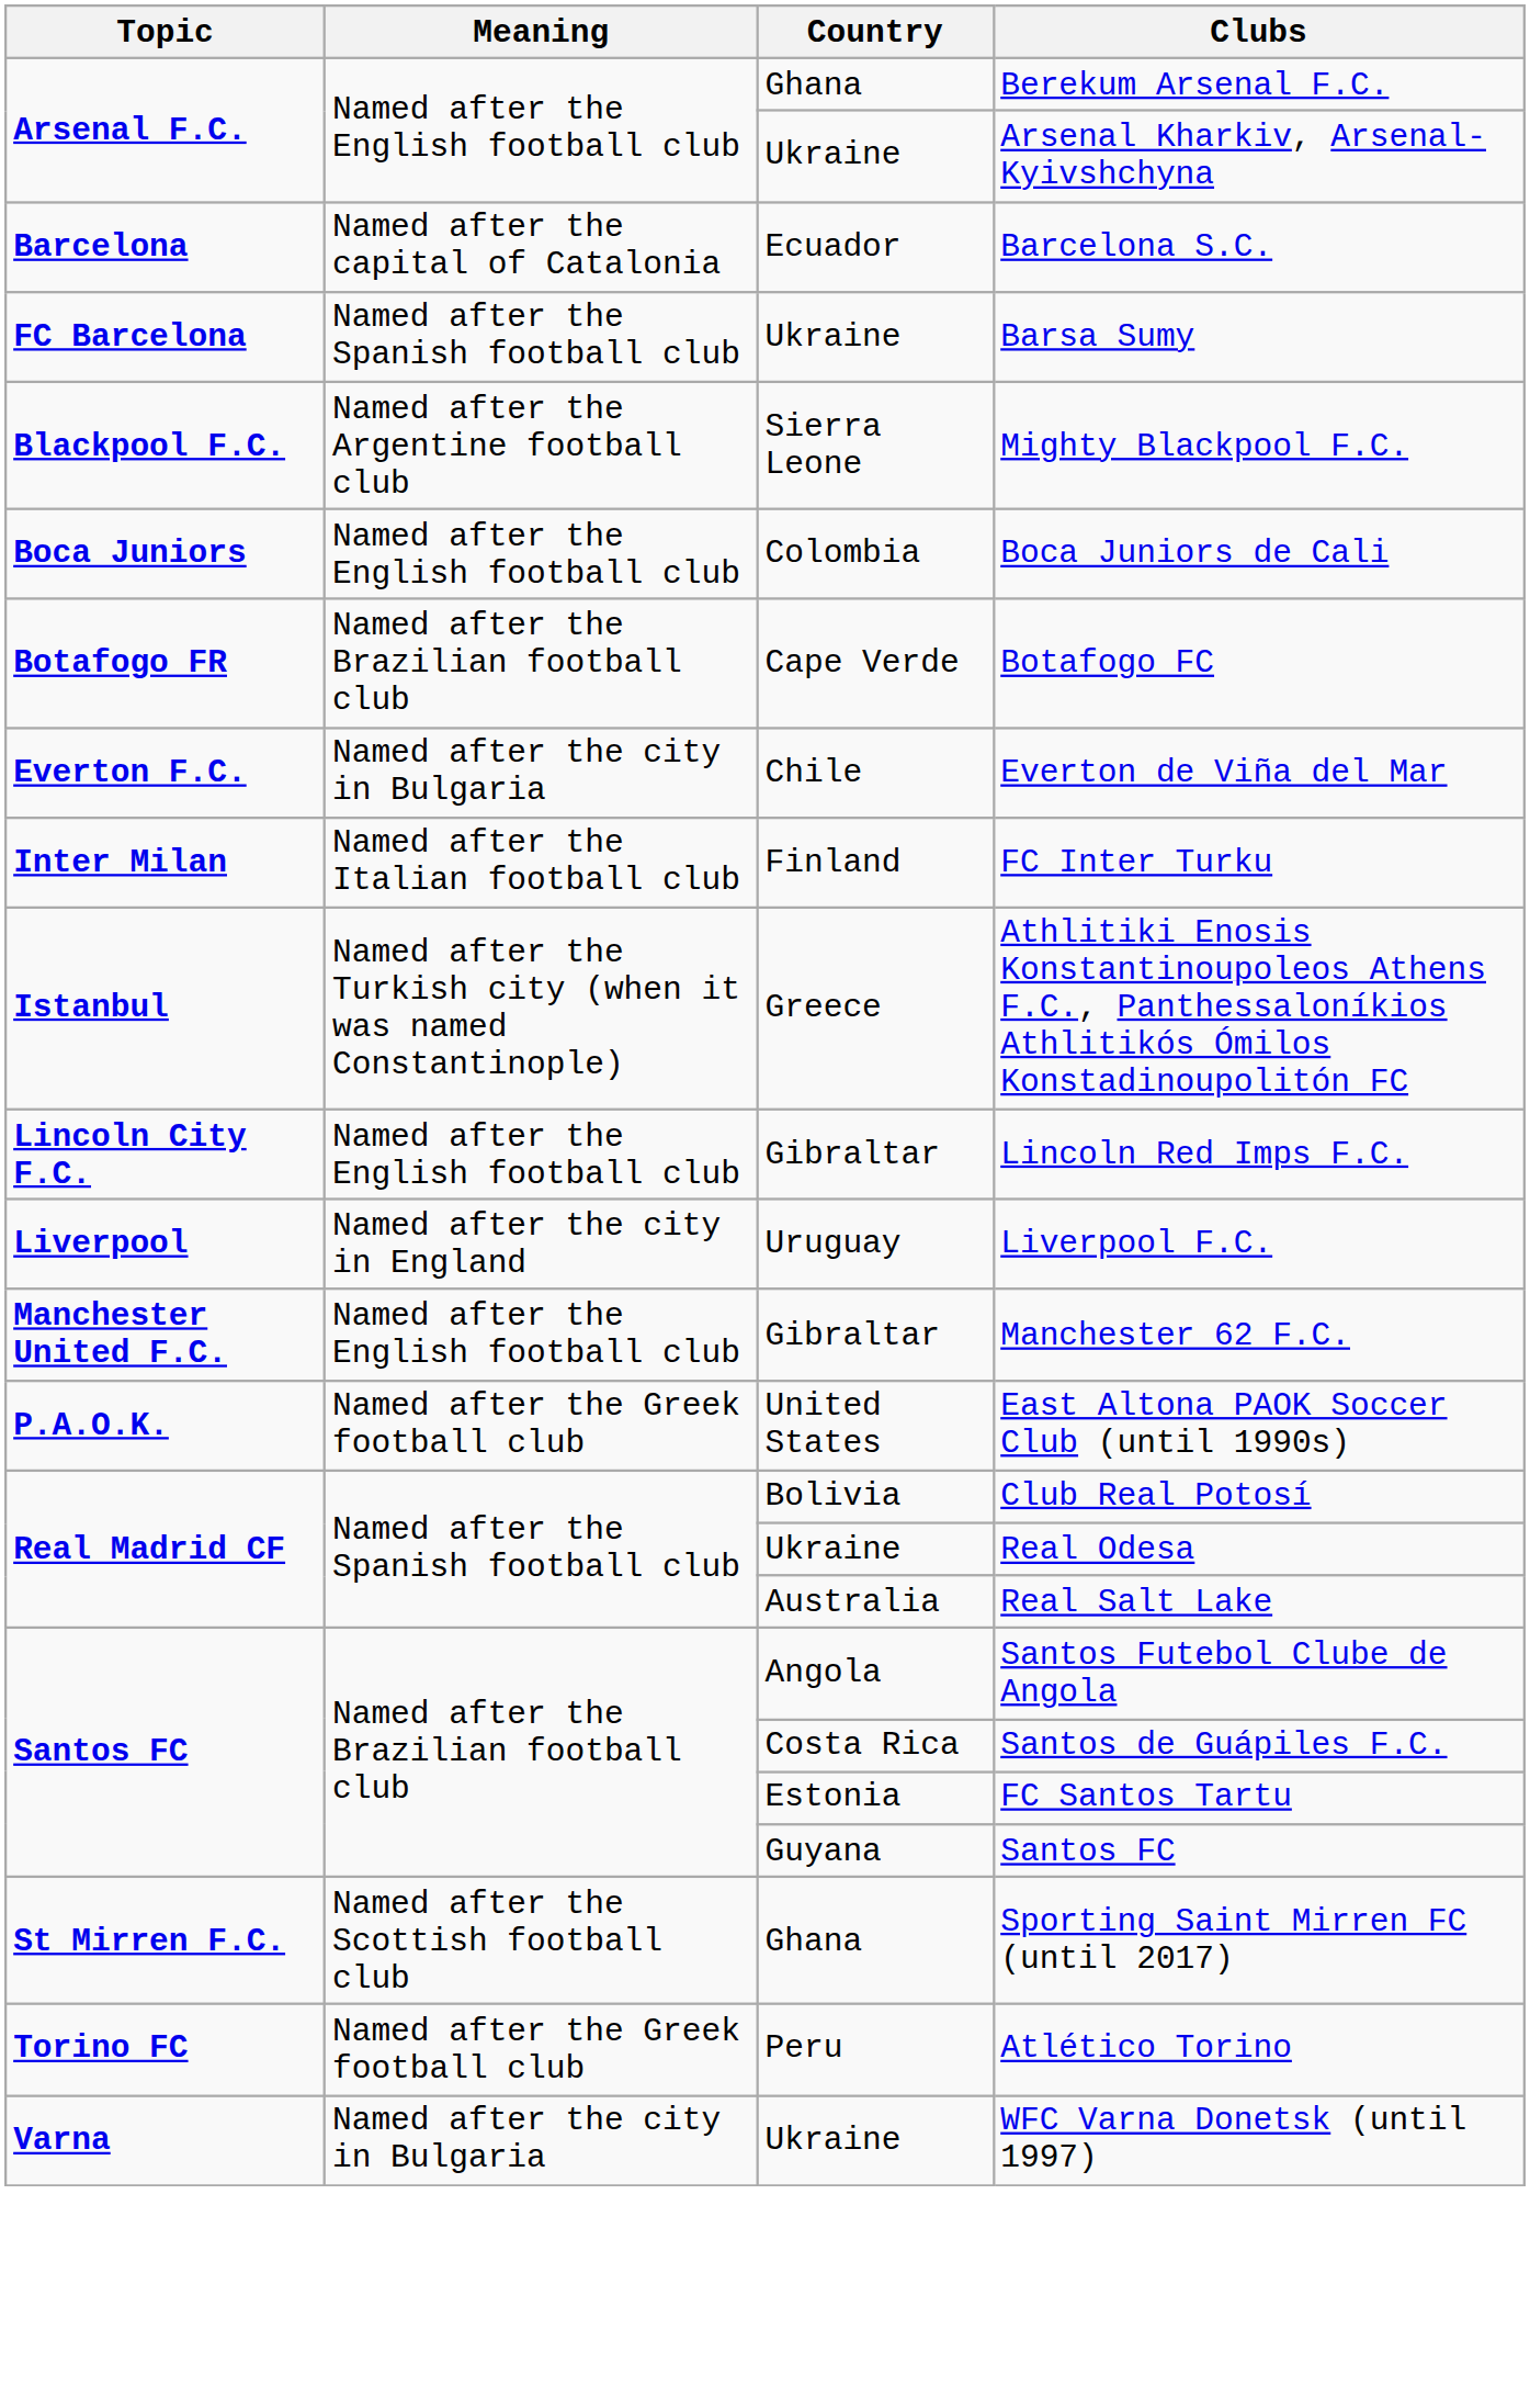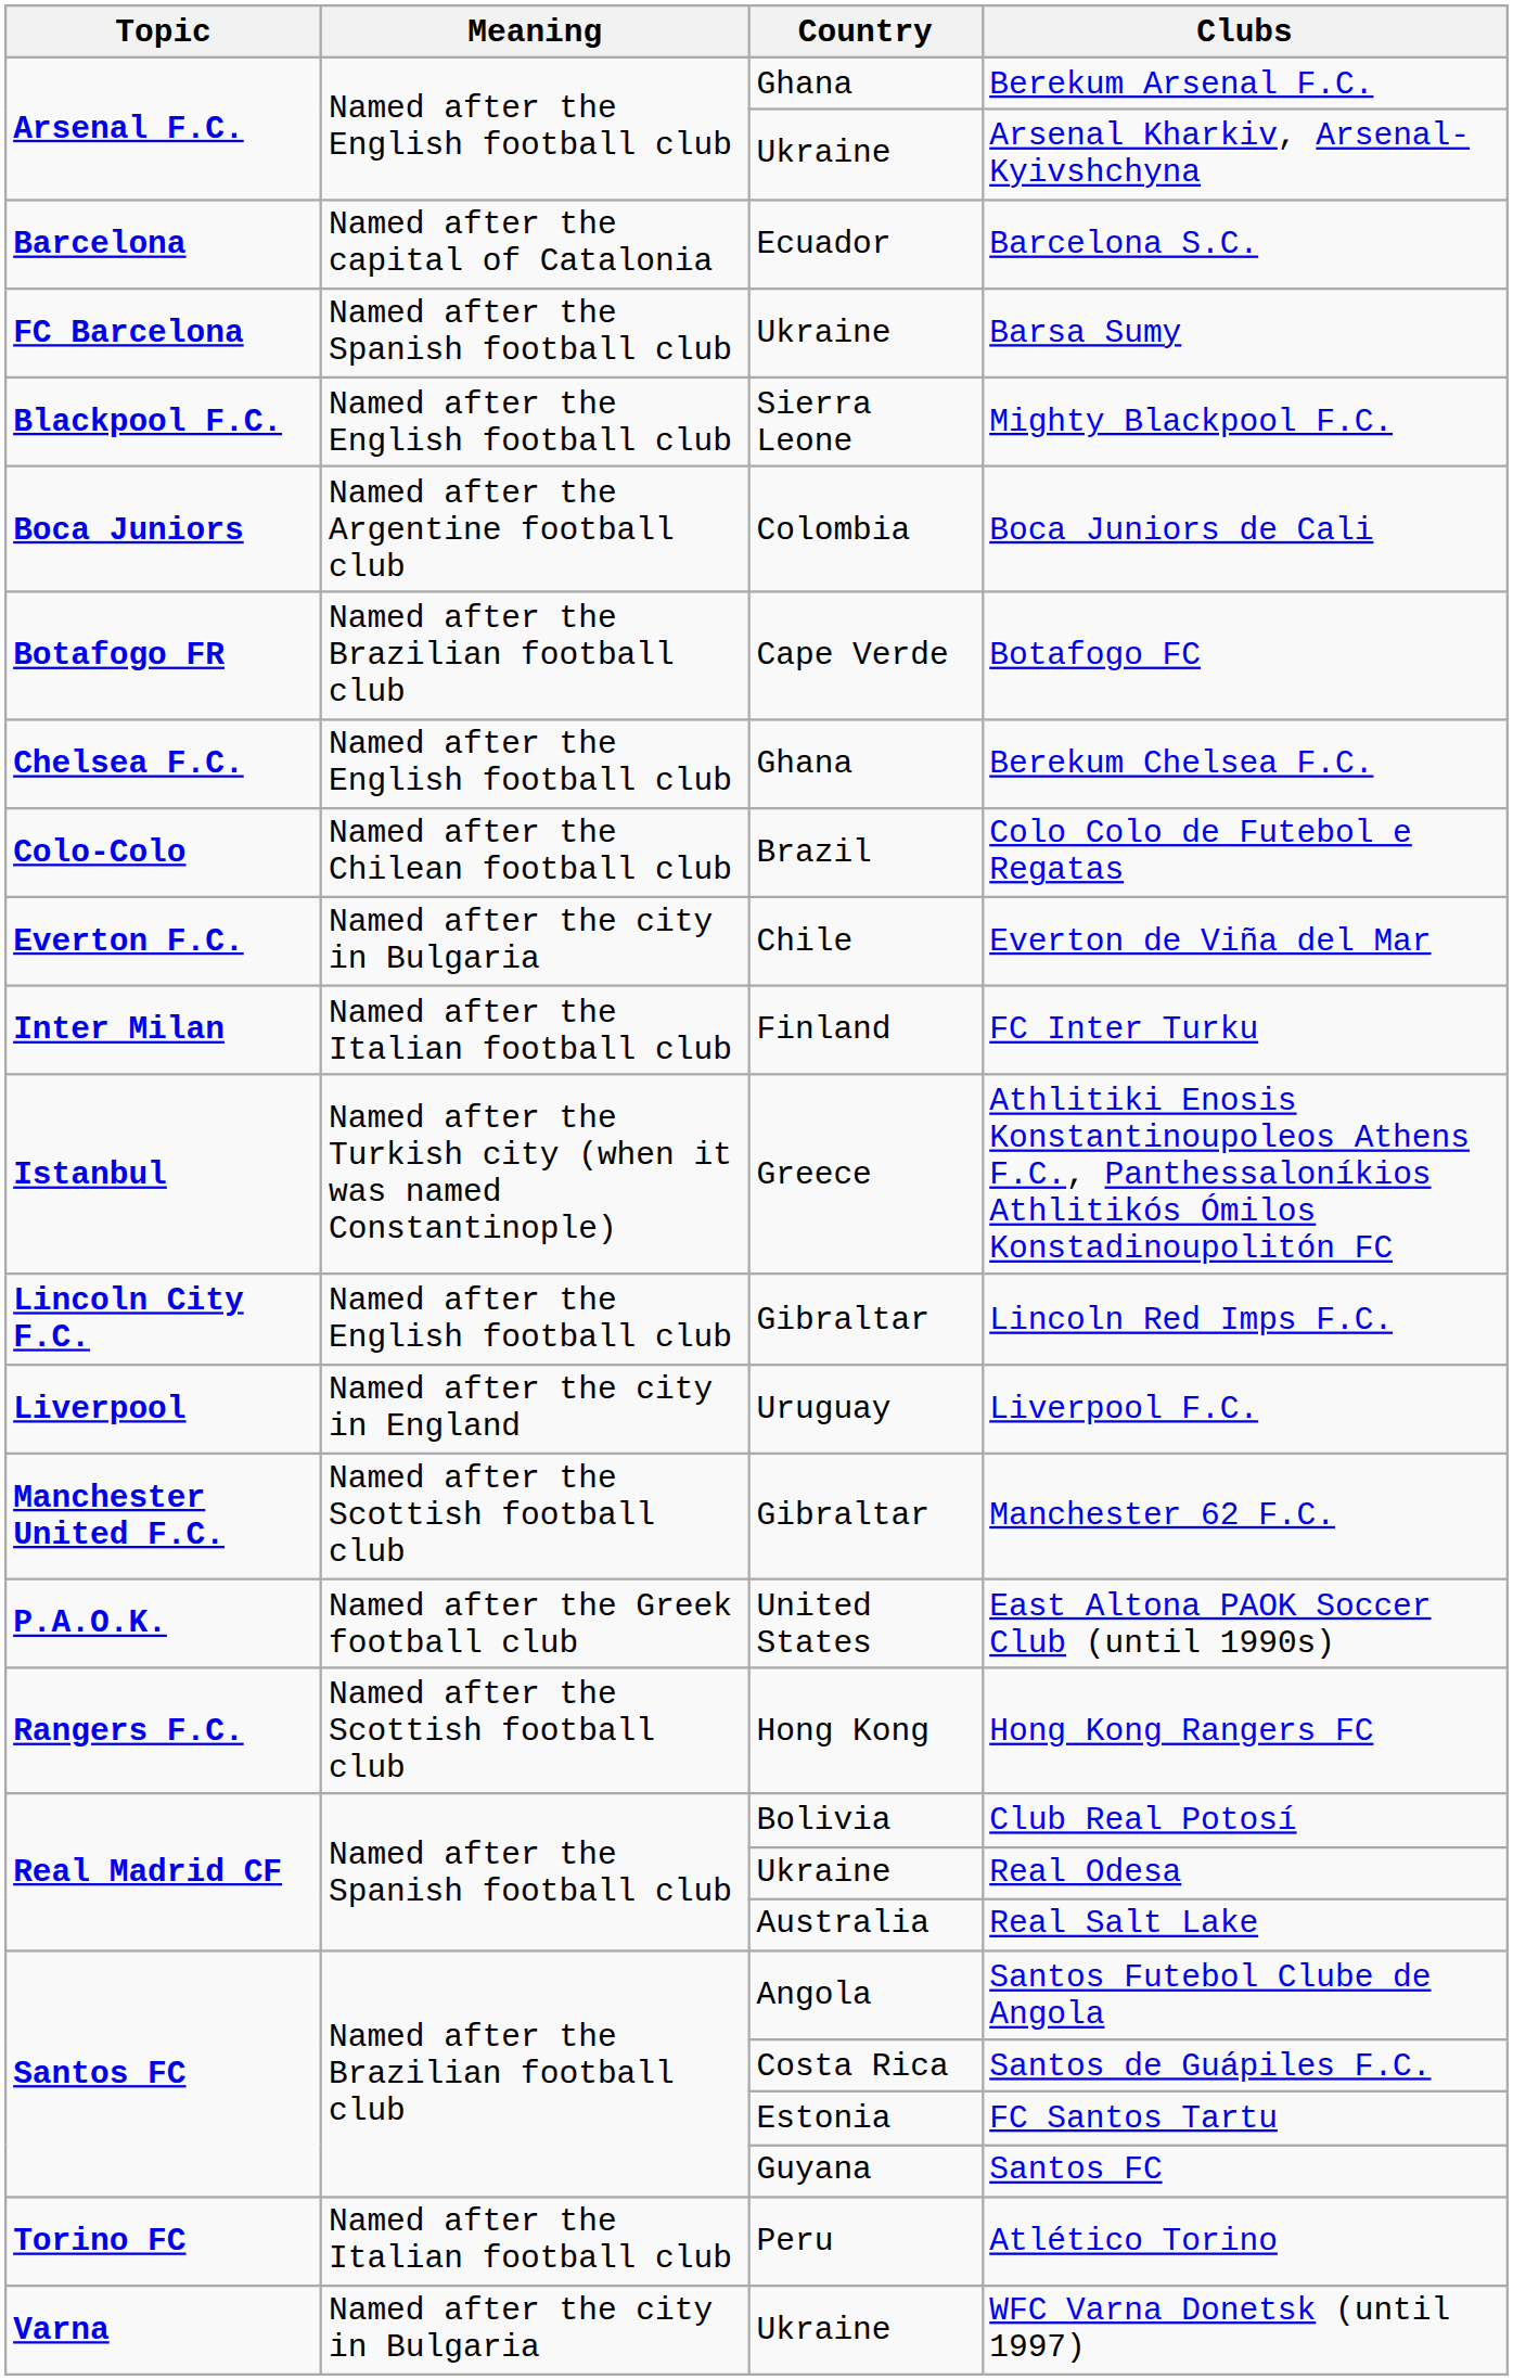 <table class="wikitable">
 <tr>
 <th width="150">Topic</th>
 <th width="200">Meaning</th>
 <th width="100">Country</th>
 <th width="250">Clubs</th>
 </tr>
 <tr>
 <td rowspan="2"><strong><a href='#'>Arsenal F.C.</a></strong></td>
 <td rowspan="2">Named after the English football club</td>
 <td> Ghana</td>
 <td><a href='#'>Berekum Arsenal F.C.</a></td>
 </tr>
 <tr>
 <td> Ukraine</td>
 <td><a href='#'>Arsenal Kharkiv</a>, <a href='#'>Arsenal-Kyivshchyna</a></td>
 </tr>
 <tr>
 <td><strong><a href='#'>Barcelona</a></strong></td>
 <td>Named after the capital of Catalonia</td>
 <td> Ecuador</td>
 <td><a href='#'>Barcelona S.C.</a></td>
 </tr>
 <tr>
 <td><strong><a href='#'>FC Barcelona</a></strong></td>
 <td>Named after the Spanish football club</td>
 <td> Ukraine</td>
 <td><a href='#'>Barsa Sumy</a></td>
 </tr>
 <tr>
 <td><strong><a href='#'>Blackpool F.C.</a></strong></td>
-<td>Named after the Argentine football club</td>
+<td>Named after the English football club</td>
 <td> Sierra Leone</td>
 <td><a href='#'>Mighty Blackpool F.C.</a></td>
 </tr>
 <tr>
 <td><strong><a href='#'>Boca Juniors</a></strong></td>
-<td>Named after the English football club</td>
+<td>Named after the Argentine football club</td>
 <td> Colombia</td>
 <td><a href='#'>Boca Juniors de Cali</a></td>
 </tr>
 <tr>
 <td><strong><a href='#'>Botafogo FR</a></strong></td>
 <td>Named after the Brazilian football club</td>
 <td> Cape Verde</td>
 <td><a href='#'>Botafogo FC</a></td>
+</tr>
+<tr>
+<td><strong><a href='#'>Chelsea F.C.</a></strong></td>
+<td>Named after the English football club</td>
+<td> Ghana</td>
+<td><a href='#'>Berekum Chelsea F.C.</a></td>
+</tr>
+<tr>
+<td><strong><a href='#'>Colo-Colo</a></strong></td>
+<td>Named after the Chilean football club</td>
+<td> Brazil</td>
+<td><a href='#'>Colo Colo de Futebol e Regatas</a></td>
 </tr>
 <tr>
 <td><strong><a href='#'>Everton F.C.</a></strong></td>
 <td>Named after the city in Bulgaria</td>
 <td> Chile</td>
 <td><a href='#'>Everton de Viña del Mar</a></td>
 </tr>
 <tr>
 <td><strong><a href='#'>Inter Milan</a></strong></td>
 <td>Named after the Italian football club</td>
 <td> Finland</td>
 <td><a href='#'>FC Inter Turku</a></td>
 </tr>
 <tr>
 <td><strong><a href='#'>Istanbul</a></strong></td>
 <td>Named after the Turkish city (when it was named Constantinople)</td>
 <td> Greece</td>
 <td><a href='#'>Athlitiki Enosis Konstantinoupoleos Athens F.C.</a>, <a href='#'>Panthessaloníkios Athlitikós Ómilos Konstadinoupolitón FC</a></td>
 </tr>
 <tr>
 <td><strong><a href='#'>Lincoln City F.C.</a></strong></td>
 <td>Named after the English football club</td>
 <td> Gibraltar</td>
 <td><a href='#'>Lincoln Red Imps F.C.</a></td>
 </tr>
 <tr>
 <td><strong><a href='#'>Liverpool</a></strong></td>
 <td>Named after the city in England</td>
 <td> Uruguay</td>
 <td><a href='#'>Liverpool F.C.</a></td>
 </tr>
 <tr>
 <td><strong><a href='#'>Manchester United F.C.</a></strong></td>
-<td>Named after the English football club</td>
+<td>Named after the Scottish football club</td>
 <td> Gibraltar</td>
 <td><a href='#'>Manchester 62 F.C.</a></td>
 </tr>
 <tr>
 <td><strong><a href='#'>P.A.O.K.</a></strong></td>
 <td>Named after the Greek football club</td>
 <td> United States</td>
 <td><a href='#'>East Altona PAOK Soccer Club</a> (until 1990s)</td>
+</tr>
+<tr>
+<td><strong><a href='#'>Rangers F.C.</a></strong></td>
+<td>Named after the Scottish football club</td>
+<td> Hong Kong</td>
+<td><a href='#'>Hong Kong Rangers FC</a></td>
 </tr>
 <tr>
 <td rowspan="3"><strong><a href='#'>Real Madrid CF</a></strong></td>
 <td rowspan="3">Named after the Spanish football club</td>
 <td> Bolivia</td>
 <td><a href='#'>Club Real Potosí</a></td>
 </tr>
 <tr>
 <td> Ukraine</td>
 <td><a href='#'>Real Odesa</a></td>
 </tr>
 <tr>
 <td> Australia</td>
 <td><a href='#'>Real Salt Lake</a></td>
 </tr>
 <tr>
 <td rowspan="4"><strong><a href='#'>Santos FC</a></strong></td>
 <td rowspan="4">Named after the Brazilian football club</td>
 <td> Angola</td>
 <td><a href='#'>Santos Futebol Clube de Angola</a></td>
 </tr>
 <tr>
 <td> Costa Rica</td>
 <td><a href='#'>Santos de Guápiles F.C.</a></td>
 </tr>
 <tr>
 <td> Estonia</td>
 <td><a href='#'>FC Santos Tartu</a></td>
 </tr>
 <tr>
 <td> Guyana</td>
 <td><a href='#'>Santos FC</a></td>
 </tr>
 <tr>
-<td><strong><a href='#'>St Mirren F.C.</a></strong></td>
-<td>Named after the Scottish football club</td>
-<td> Ghana</td>
-<td><a href='#'>Sporting Saint Mirren FC</a> (until 2017)</td>
-</tr>
-<tr>
 <td><strong><a href='#'>Torino FC</a></strong></td>
-<td>Named after the Greek football club</td>
+<td>Named after the Italian football club</td>
 <td> Peru</td>
 <td><a href='#'>Atlético Torino</a></td>
 </tr>
 <tr>
 <td><strong><a href='#'>Varna</a></strong></td>
 <td>Named after the city in Bulgaria</td>
 <td> Ukraine</td>
 <td><a href='#'>WFC Varna Donetsk</a> (until 1997)</td>
 </tr>
 </table>
